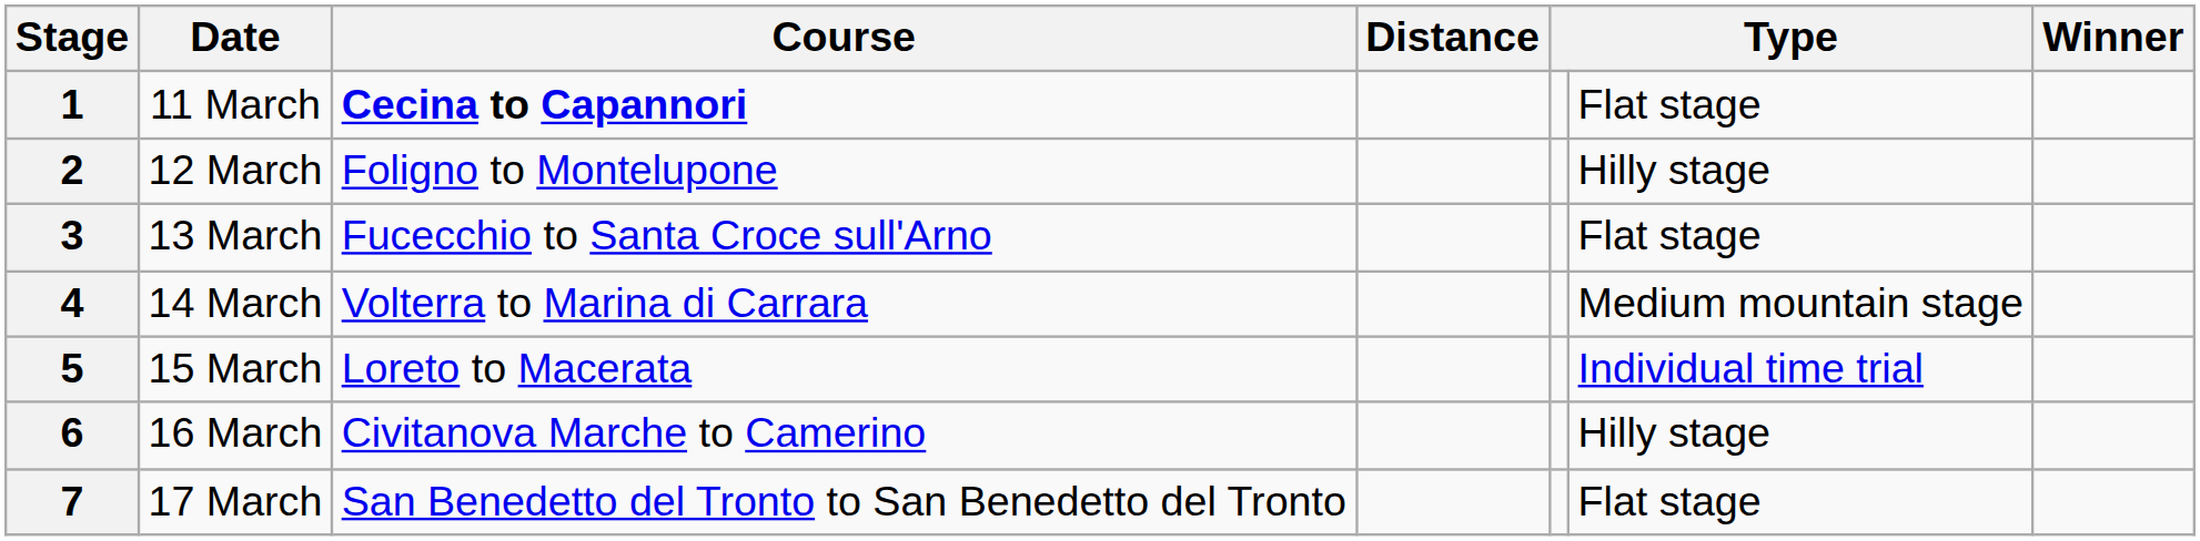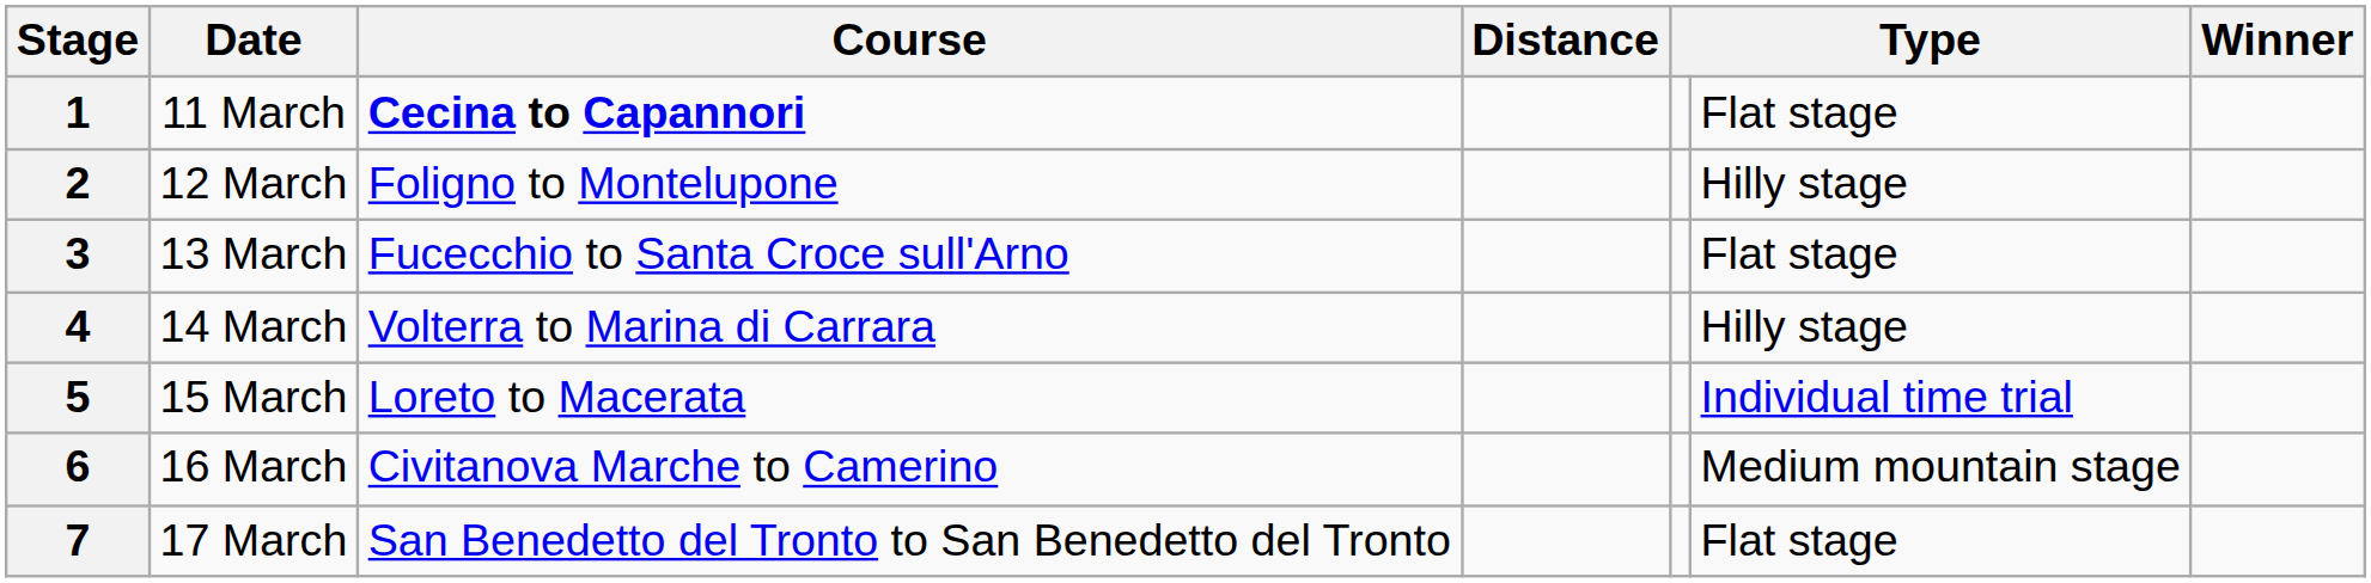 <table class="wikitable">
 <tr>
 <th scope="col">Stage</th>
 <th scope="col">Date</th>
 <th scope="col">Course</th>
 <th scope="col">Distance</th>
 <th scope="col" colspan="2">Type</th>
 <th scope=col>Winner</th>
 </tr>
 <tr>
 <th scope="row" style="text-align:center;">1</th>
 <td style="text-align:center;">11 March</td>
 <td><strong><a href='#'>Cecina</a> to <a href='#'>Capannori</a></strong></td>
 <td style="text-align:center;"></td>
 <td></td>
 <td>Flat stage</td>
 <td></td>
 </tr>
 <tr>
 <th scope="row" style="text-align:center;">2</th>
 <td style="text-align:center;">12 March</td>
 <td><a href='#'>Foligno</a> to <a href='#'>Montelupone</a></td>
 <td style="text-align:center;"></td>
 <td></td>
 <td>Hilly stage</td>
 <td></td>
 </tr>
 <tr>
 <th scope="row" style="text-align:center;">3</th>
 <td style="text-align:center;">13 March</td>
 <td><a href='#'>Fucecchio</a> to <a href='#'>Santa Croce sull'Arno</a></td>
 <td style="text-align:center;"></td>
 <td></td>
 <td>Flat stage</td>
 <td></td>
 </tr>
 <tr>
 <th scope="row" style="text-align:center;">4</th>
 <td style="text-align:center;">14 March</td>
 <td><a href='#'>Volterra</a> to <a href='#'>Marina di Carrara</a></td>
 <td style="text-align:center;"></td>
 <td></td>
-<td>Medium mountain stage</td>
+<td>Hilly stage</td>
 <td></td>
 </tr>
 <tr>
 <th scope="row" style="text-align:center;">5</th>
 <td style="text-align:center;">15 March</td>
 <td><a href='#'>Loreto</a> to <a href='#'>Macerata</a></td>
 <td style="text-align:center;"></td>
 <td></td>
 <td><a href='#'>Individual time trial</a></td>
 <td></td>
 </tr>
 <tr>
 <th scope="row" style="text-align:center;">6</th>
 <td style="text-align:center;">16 March</td>
 <td><a href='#'>Civitanova Marche</a> to <a href='#'>Camerino</a></td>
 <td style="text-align:center;"></td>
 <td></td>
-<td>Hilly stage</td>
+<td>Medium mountain stage</td>
 <td></td>
 </tr>
 <tr>
 <th scope="row" style="text-align:center;">7</th>
 <td style="text-align:center;">17 March</td>
 <td><a href='#'>San Benedetto del Tronto</a> to San Benedetto del Tronto</td>
 <td style="text-align:center;"></td>
 <td></td>
 <td>Flat stage</td>
 <td></td>
 </tr>
 </table>
